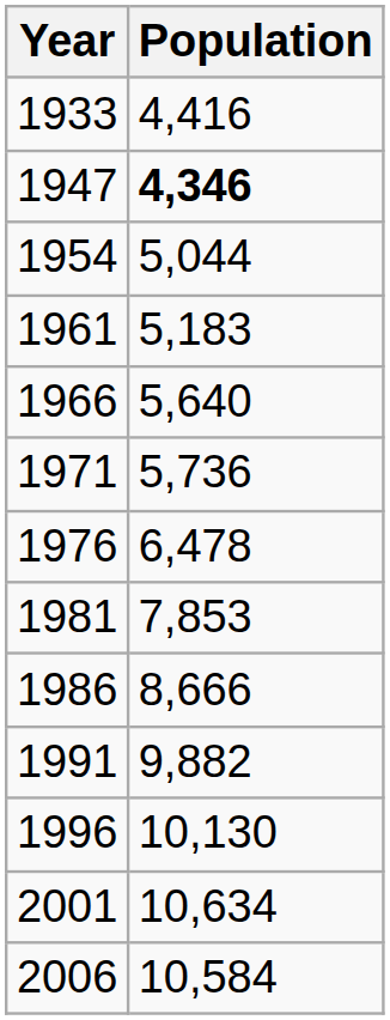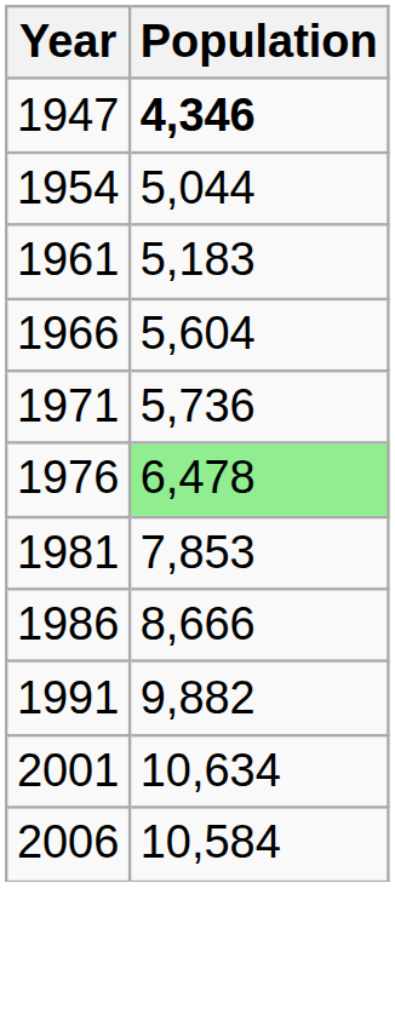 <table class="wikitable">
 <tr>
 <th>Year</th>
 <th>Population</th>
-</tr>
-<tr>
-<td>1933</td>
-<td>4,416</td>
 </tr>
 <tr>
 <td>1947</td>
 <td><strong>4,346</strong></td>
 </tr>
 <tr>
 <td>1954</td>
 <td>5,044</td>
 </tr>
 <tr>
 <td>1961</td>
 <td>5,183</td>
 </tr>
 <tr>
 <td>1966</td>
-<td>5,640</td>
+<td>5,604</td>
 </tr>
 <tr>
 <td>1971</td>
 <td>5,736</td>
 </tr>
 <tr>
 <td>1976</td>
-<td>6,478</td>
+<td style="background: lightgreen;">6,478</td>
 </tr>
 <tr>
 <td>1981</td>
 <td>7,853</td>
 </tr>
 <tr>
 <td>1986</td>
 <td>8,666</td>
 </tr>
 <tr>
 <td>1991</td>
 <td>9,882</td>
 </tr>
 <tr>
-<td>1996</td>
-<td>10,130</td>
-</tr>
-<tr>
 <td>2001</td>
 <td>10,634</td>
 </tr>
 <tr>
 <td>2006</td>
 <td>10,584</td>
 </tr>
 </table>
